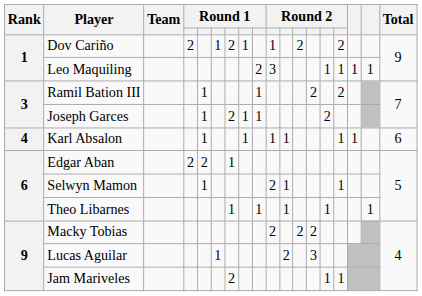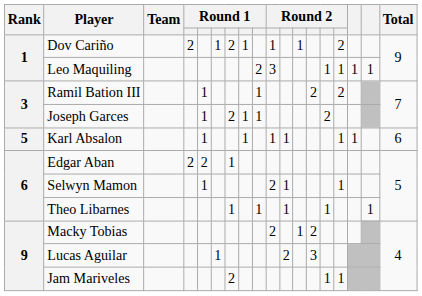 <table class="wikitable" style="text-align:center; font-size:90%">
 <tr>
 <th rowspan=2>Rank</th>
 <th rowspan=2>Player</th>
 <th rowspan=2>Team</th>
 <th colspan=6>Round 1</th>
 <th colspan=6>Round 2</th>
 <th rowspan=2></th>
 <th rowspan=2>    </th>
 <th rowspan=2>Total</th>
 </tr>
 <tr>
 <th></th>
 <th></th>
 <th></th>
 <th></th>
 <th></th>
 <th></th>
 <th></th>
 <th></th>
 <th></th>
 <th></th>
 <th></th>
 <th></th>
 </tr>
 <tr>
 <th rowspan=2>1</th>
 <td align=left> Dov Cariño</td>
 <td align=left></td>
 <td>2</td>
 <td></td>
 <td>1</td>
 <td>2</td>
 <td>1</td>
 <td></td>
 <td>1</td>
 <td></td>
-<td>2</td>
+<td>1</td>
 <td></td>
 <td></td>
 <td>2</td>
 <td></td>
 <td></td>
 <td rowspan=2>9</td>
 </tr>
 <tr>
 <td align=left> Leo Maquiling</td>
 <td align=left></td>
 <td></td>
 <td></td>
 <td></td>
 <td></td>
 <td></td>
 <td>2</td>
 <td>3</td>
 <td></td>
 <td></td>
 <td></td>
 <td>1</td>
 <td>1</td>
 <td>1</td>
 <td>1</td>
 </tr>
 <tr>
 <th rowspan=2>3</th>
 <td align=left> Ramil Bation III</td>
 <td align=left></td>
 <td></td>
 <td>1</td>
 <td></td>
 <td></td>
 <td></td>
 <td>1</td>
 <td></td>
 <td></td>
 <td></td>
 <td>2</td>
 <td></td>
 <td>2</td>
 <td></td>
 <td bgcolor="silver"></td>
 <td rowspan=2>7</td>
 </tr>
 <tr>
 <td align=left> Joseph Garces</td>
 <td align=left></td>
 <td></td>
 <td>1</td>
 <td></td>
 <td>2</td>
 <td>1</td>
 <td>1</td>
 <td></td>
 <td></td>
 <td></td>
 <td></td>
 <td>2</td>
 <td></td>
 <td></td>
 <td bgcolor="silver"></td>
 </tr>
 <tr>
-<th>4</th>
+<th>5</th>
 <td align=left> Karl Absalon</td>
 <td align=left></td>
 <td></td>
 <td>1</td>
 <td></td>
 <td></td>
 <td>1</td>
 <td></td>
 <td>1</td>
 <td>1</td>
 <td></td>
 <td></td>
 <td></td>
 <td>1</td>
 <td>1</td>
 <td></td>
 <td>6</td>
 </tr>
 <tr>
 <th rowspan=3>6</th>
 <td align=left> Edgar Aban</td>
 <td align=left></td>
 <td>2</td>
 <td>2</td>
 <td></td>
 <td>1</td>
 <td></td>
 <td></td>
 <td></td>
 <td></td>
 <td></td>
 <td></td>
 <td></td>
 <td></td>
 <td></td>
 <td></td>
 <td rowspan=3>5</td>
 </tr>
 <tr>
 <td align=left> Selwyn Mamon</td>
 <td align=left></td>
 <td></td>
 <td>1</td>
 <td></td>
 <td></td>
 <td></td>
 <td></td>
 <td>2</td>
 <td>1</td>
 <td></td>
 <td></td>
 <td></td>
 <td>1</td>
 <td></td>
 <td></td>
 </tr>
 <tr>
 <td align=left> Theo Libarnes</td>
 <td align=left></td>
 <td></td>
 <td></td>
 <td></td>
 <td>1</td>
 <td></td>
 <td>1</td>
 <td></td>
 <td>1</td>
 <td></td>
 <td></td>
 <td>1</td>
 <td></td>
 <td></td>
 <td>1</td>
 </tr>
 <tr>
 <th rowspan=3>9</th>
 <td align=left> Macky Tobias</td>
 <td align=left></td>
 <td></td>
 <td></td>
 <td></td>
 <td></td>
 <td></td>
 <td></td>
 <td>2</td>
 <td></td>
-<td>2</td>
+<td>1</td>
 <td>2</td>
 <td></td>
 <td></td>
 <td></td>
 <td bgcolor="silver"></td>
 <td rowspan=3>4</td>
 </tr>
 <tr>
 <td align=left> Lucas Aguilar</td>
 <td align=left></td>
 <td></td>
 <td></td>
 <td>1</td>
 <td></td>
 <td></td>
 <td></td>
 <td></td>
 <td>2</td>
 <td></td>
 <td>3</td>
 <td></td>
 <td></td>
 <td colspan=2 bgcolor="silver"></td>
 </tr>
 <tr>
 <td align=left> Jam Mariveles</td>
 <td align=left></td>
 <td></td>
 <td></td>
 <td></td>
 <td>2</td>
 <td></td>
 <td></td>
 <td></td>
 <td></td>
 <td></td>
 <td></td>
 <td>1</td>
 <td>1</td>
 <td colspan=2 bgcolor="silver"><br></td>
 </tr>
 </table>
